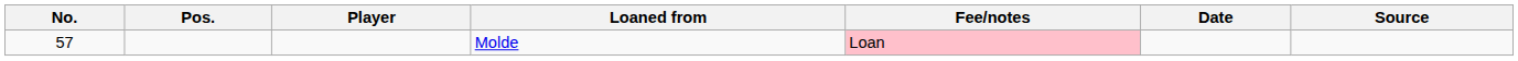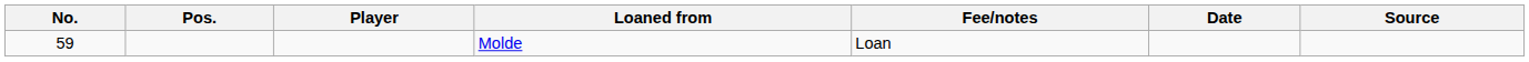 <table class="wikitable sortable" style="width:90%; text-align:center; font-size:95%; text-align:left;">
 <tr>
 <th><strong>No.</strong></th>
 <th><strong>Pos.</strong></th>
 <th><strong>Player</strong></th>
 <th><strong>Loaned from</strong></th>
 <th><strong>Fee/notes</strong></th>
 <th><strong>Date</strong></th>
 <th><strong>Source</strong></th>
 </tr>
 <tr>
-<td align=center>57</td>
+<td align=center>59</td>
 <td align=center></td>
 <td></td>
 <td> <a href='#'>Molde</a></td>
-<td style="background: pink;">Loan</td>
+<td>Loan</td>
 <td></td>
 <td></td>
 </tr>
 </table>
